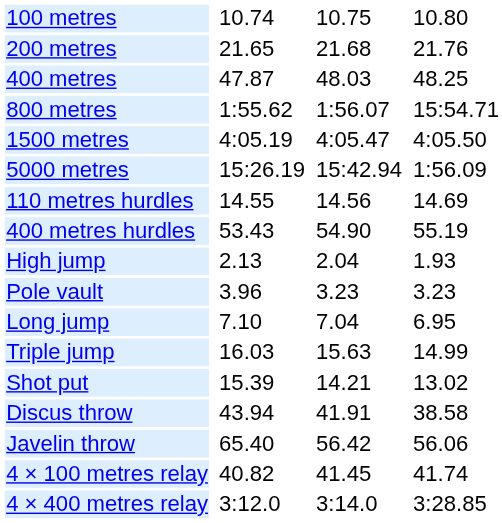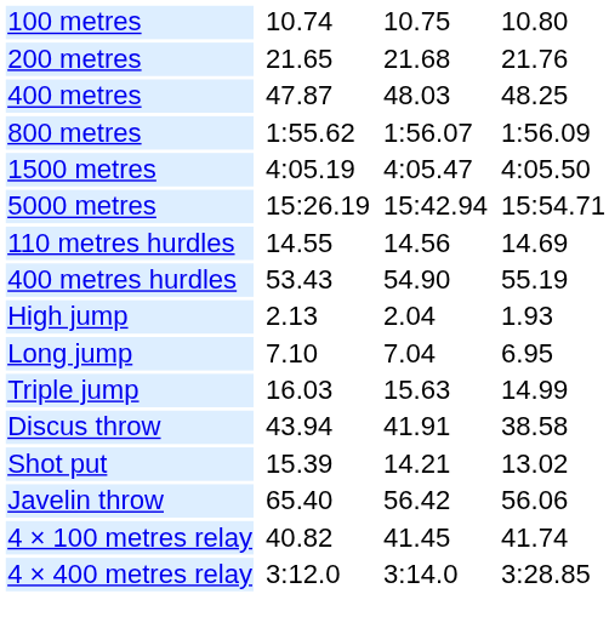 <table>
 <tr>
 <td bgcolor = DDEEFF><a href='#'>100 metres</a></td>
 <td></td>
 <td>10.74</td>
 <td></td>
 <td>10.75</td>
 <td></td>
 <td>10.80</td>
 </tr>
 <tr>
 <td bgcolor = DDEEFF><a href='#'>200 metres</a></td>
 <td></td>
 <td>21.65</td>
 <td></td>
 <td>21.68</td>
 <td></td>
 <td>21.76</td>
 </tr>
 <tr>
 <td bgcolor = DDEEFF><a href='#'>400 metres</a></td>
 <td></td>
 <td>47.87</td>
 <td></td>
 <td>48.03</td>
 <td></td>
 <td>48.25</td>
 </tr>
 <tr>
 <td bgcolor = DDEEFF><a href='#'>800 metres</a></td>
 <td></td>
 <td>1:55.62</td>
 <td></td>
 <td>1:56.07</td>
 <td></td>
-<td>15:54.71</td>
+<td>1:56.09</td>
 </tr>
 <tr>
 <td bgcolor = DDEEFF><a href='#'>1500 metres</a></td>
 <td></td>
 <td>4:05.19</td>
 <td></td>
 <td>4:05.47</td>
 <td></td>
 <td>4:05.50</td>
 </tr>
 <tr>
 <td bgcolor = DDEEFF><a href='#'>5000 metres</a></td>
 <td></td>
 <td>15:26.19</td>
 <td></td>
 <td>15:42.94</td>
 <td></td>
-<td>1:56.09</td>
+<td>15:54.71</td>
 </tr>
 <tr>
 <td bgcolor = DDEEFF><a href='#'>110 metres hurdles</a></td>
 <td></td>
 <td>14.55</td>
 <td></td>
 <td>14.56</td>
 <td></td>
 <td>14.69</td>
 </tr>
 <tr>
 <td bgcolor = DDEEFF><a href='#'>400 metres hurdles</a></td>
 <td></td>
 <td>53.43</td>
 <td></td>
 <td>54.90</td>
 <td></td>
 <td>55.19</td>
 </tr>
 <tr>
 <td bgcolor = DDEEFF><a href='#'>High jump</a></td>
 <td></td>
 <td>2.13</td>
 <td></td>
 <td>2.04</td>
 <td></td>
 <td>1.93</td>
 </tr>
 <tr>
-<td bgcolor = DDEEFF><a href='#'>Pole vault</a></td>
-<td></td>
-<td>3.96</td>
-<td></td>
-<td>3.23</td>
-<td></td>
-<td>3.23</td>
-</tr>
-<tr>
 <td bgcolor = DDEEFF><a href='#'>Long jump</a></td>
 <td></td>
 <td>7.10</td>
 <td></td>
 <td>7.04</td>
 <td></td>
 <td>6.95</td>
 </tr>
 <tr>
 <td bgcolor = DDEEFF><a href='#'>Triple jump</a></td>
 <td></td>
 <td>16.03</td>
 <td></td>
 <td>15.63</td>
 <td></td>
 <td>14.99</td>
 </tr>
 <tr>
+<td bgcolor = DDEEFF><a href='#'>Discus throw</a></td>
+<td></td>
+<td>43.94</td>
+<td></td>
+<td>41.91</td>
+<td></td>
+<td>38.58</td>
+</tr>
+<tr>
 <td bgcolor = DDEEFF><a href='#'>Shot put</a></td>
 <td></td>
 <td>15.39</td>
 <td></td>
 <td>14.21</td>
 <td></td>
 <td>13.02</td>
-</tr>
-<tr>
-<td bgcolor = DDEEFF><a href='#'>Discus throw</a></td>
-<td></td>
-<td>43.94</td>
-<td></td>
-<td>41.91</td>
-<td></td>
-<td>38.58</td>
 </tr>
 <tr>
 <td bgcolor = DDEEFF><a href='#'>Javelin throw</a></td>
 <td></td>
 <td>65.40</td>
 <td></td>
 <td>56.42</td>
 <td></td>
 <td>56.06</td>
 </tr>
 <tr>
 <td bgcolor = DDEEFF><a href='#'>4 × 100 metres relay</a></td>
 <td></td>
 <td>40.82</td>
 <td></td>
 <td>41.45</td>
 <td></td>
 <td>41.74</td>
 </tr>
 <tr>
 <td bgcolor = DDEEFF><a href='#'>4 × 400 metres relay</a></td>
 <td></td>
 <td>3:12.0</td>
 <td></td>
 <td>3:14.0</td>
 <td></td>
 <td>3:28.85</td>
 </tr>
 </table>
